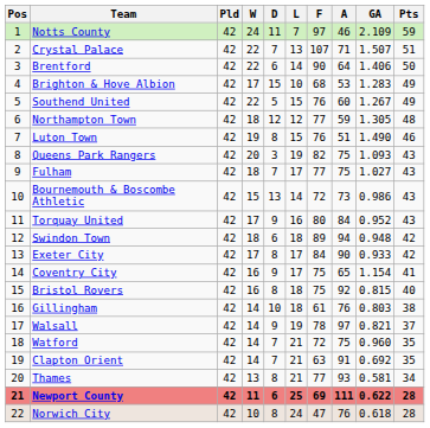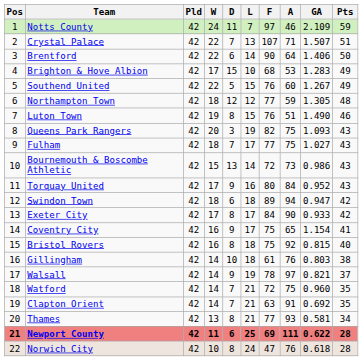 <table class="wikitable" style="text-align: center;">
 <tr>
 <th width=20>Pos</th>
 <th width=220>Team</th>
 <th width=20>Pld</th>
 <th width=20>W</th>
 <th width=20>D</th>
 <th width=20>L</th>
 <th width=20>F</th>
 <th width=20>A</th>
 <th width=20>GA</th>
 <th width=30>Pts</th>
 </tr>
 <tr style="background:#D0F0C0;">
 <td>1</td>
 <td align="left"><a href='#'>Notts County</a></td>
 <td>42</td>
 <td>24</td>
 <td>11</td>
 <td>7</td>
 <td>97</td>
 <td>46</td>
 <td>2.109</td>
 <td>59</td>
 </tr>
 <tr>
 <td>2</td>
 <td align="left"><a href='#'>Crystal Palace</a></td>
 <td>42</td>
 <td>22</td>
 <td>7</td>
 <td>13</td>
 <td>107</td>
 <td>71</td>
 <td>1.507</td>
 <td>51</td>
 </tr>
 <tr>
 <td>3</td>
 <td align="left"><a href='#'>Brentford</a></td>
 <td>42</td>
 <td>22</td>
 <td>6</td>
 <td>14</td>
 <td>90</td>
 <td>64</td>
 <td>1.406</td>
 <td>50</td>
 </tr>
 <tr>
 <td>4</td>
 <td align="left"><a href='#'>Brighton & Hove Albion</a></td>
 <td>42</td>
 <td>17</td>
 <td>15</td>
 <td>10</td>
 <td>68</td>
 <td>53</td>
 <td>1.283</td>
 <td>49</td>
 </tr>
 <tr>
 <td>5</td>
 <td align="left"><a href='#'>Southend United</a></td>
 <td>42</td>
 <td>22</td>
 <td>5</td>
 <td>15</td>
 <td>76</td>
 <td>60</td>
 <td>1.267</td>
 <td>49</td>
 </tr>
 <tr>
 <td>6</td>
 <td align="left"><a href='#'>Northampton Town</a></td>
 <td>42</td>
 <td>18</td>
 <td>12</td>
 <td>12</td>
 <td>77</td>
 <td>59</td>
 <td>1.305</td>
 <td>48</td>
 </tr>
 <tr>
 <td>7</td>
 <td align="left"><a href='#'>Luton Town</a></td>
 <td>42</td>
 <td>19</td>
 <td>8</td>
 <td>15</td>
 <td>76</td>
 <td>51</td>
 <td>1.490</td>
 <td>46</td>
 </tr>
 <tr>
 <td>8</td>
 <td align="left"><a href='#'>Queens Park Rangers</a></td>
 <td>42</td>
 <td>20</td>
 <td>3</td>
 <td>19</td>
 <td>82</td>
 <td>75</td>
 <td>1.093</td>
 <td>43</td>
 </tr>
 <tr>
 <td>9</td>
 <td align="left"><a href='#'>Fulham</a></td>
 <td>42</td>
 <td>18</td>
 <td>7</td>
 <td>17</td>
 <td>77</td>
 <td>75</td>
 <td>1.027</td>
 <td>43</td>
 </tr>
 <tr>
 <td>10</td>
 <td align="left"><a href='#'>Bournemouth & Boscombe Athletic</a></td>
 <td>42</td>
 <td>15</td>
 <td>13</td>
 <td>14</td>
 <td>72</td>
 <td>73</td>
 <td>0.986</td>
 <td>43</td>
 </tr>
 <tr>
 <td>11</td>
 <td align="left"><a href='#'>Torquay United</a></td>
 <td>42</td>
 <td>17</td>
 <td>9</td>
 <td>16</td>
 <td>80</td>
 <td>84</td>
 <td>0.952</td>
 <td>43</td>
 </tr>
 <tr>
 <td>12</td>
 <td align="left"><a href='#'>Swindon Town</a></td>
 <td>42</td>
 <td>18</td>
 <td>6</td>
 <td>18</td>
 <td>89</td>
 <td>94</td>
-<td>0.948</td>
+<td>0.947</td>
 <td>42</td>
 </tr>
 <tr>
 <td>13</td>
 <td align="left"><a href='#'>Exeter City</a></td>
 <td>42</td>
 <td>17</td>
 <td>8</td>
 <td>17</td>
 <td>84</td>
 <td>90</td>
 <td>0.933</td>
 <td>42</td>
 </tr>
 <tr>
 <td>14</td>
 <td align="left"><a href='#'>Coventry City</a></td>
 <td>42</td>
 <td>16</td>
 <td>9</td>
 <td>17</td>
 <td>75</td>
 <td>65</td>
 <td>1.154</td>
 <td>41</td>
 </tr>
 <tr>
 <td>15</td>
 <td align="left"><a href='#'>Bristol Rovers</a></td>
 <td>42</td>
 <td>16</td>
 <td>8</td>
 <td>18</td>
 <td>75</td>
 <td>92</td>
 <td>0.815</td>
 <td>40</td>
 </tr>
 <tr>
 <td>16</td>
 <td align="left"><a href='#'>Gillingham</a></td>
 <td>42</td>
 <td>14</td>
 <td>10</td>
 <td>18</td>
 <td>61</td>
 <td>76</td>
 <td>0.803</td>
 <td>38</td>
 </tr>
 <tr>
 <td>17</td>
 <td align="left"><a href='#'>Walsall</a></td>
 <td>42</td>
 <td>14</td>
 <td>9</td>
 <td>19</td>
 <td>78</td>
 <td>97</td>
 <td>0.821</td>
 <td>37</td>
 </tr>
 <tr>
 <td>18</td>
 <td align="left"><a href='#'>Watford</a></td>
 <td>42</td>
 <td>14</td>
 <td>7</td>
 <td>21</td>
 <td>72</td>
 <td>75</td>
 <td>0.960</td>
 <td>35</td>
 </tr>
 <tr>
 <td>19</td>
 <td align="left"><a href='#'>Clapton Orient</a></td>
 <td>42</td>
 <td>14</td>
 <td>7</td>
 <td>21</td>
 <td>63</td>
 <td>91</td>
 <td>0.692</td>
 <td>35</td>
 </tr>
 <tr>
 <td>20</td>
 <td align="left"><a href='#'>Thames</a></td>
 <td>42</td>
 <td>13</td>
 <td>8</td>
 <td>21</td>
 <td>77</td>
 <td>93</td>
 <td>0.581</td>
 <td>34</td>
 </tr>
 <tr style="background: #F08080">
 <td><strong>21</strong></td>
 <td align="left"><strong><a href='#'>Newport County</a></strong></td>
 <td><strong>42</strong></td>
 <td><strong>11</strong></td>
 <td><strong>6</strong></td>
 <td><strong>25</strong></td>
 <td><strong>69</strong></td>
 <td><strong>111</strong></td>
 <td><strong>0.622</strong></td>
 <td><strong>28</strong></td>
 </tr>
 <tr style="background: #eee5de">
 <td>22</td>
 <td align="left"><a href='#'>Norwich City</a></td>
 <td>42</td>
 <td>10</td>
 <td>8</td>
 <td>24</td>
 <td>47</td>
 <td>76</td>
 <td>0.618</td>
 <td>28</td>
 </tr>
 </table>
